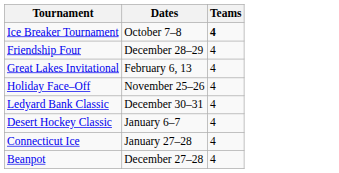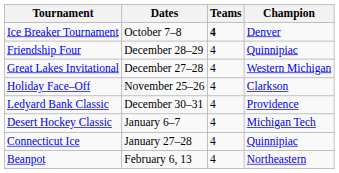 <table class="wikitable">
 <tr>
 <th>Tournament</th>
 <th>Dates</th>
 <th>Teams</th>
+<th>Champion</th>
 </tr>
 <tr>
 <td><a href='#'>Ice Breaker Tournament</a></td>
 <td>October 7–8</td>
 <td><strong>4</strong></td>
+<td><a href='#'>Denver</a></td>
 </tr>
 <tr>
 <td><a href='#'>Friendship Four</a></td>
 <td>December 28–29</td>
 <td>4</td>
+<td><a href='#'>Quinnipiac</a></td>
 </tr>
 <tr>
 <td><a href='#'>Great Lakes Invitational</a></td>
-<td>February 6, 13</td>
+<td>December 27–28</td>
 <td>4</td>
+<td><a href='#'>Western Michigan</a></td>
 </tr>
 <tr>
 <td><a href='#'>Holiday Face–Off</a></td>
 <td>November 25–26</td>
 <td>4</td>
+<td><a href='#'>Clarkson</a></td>
 </tr>
 <tr>
 <td><a href='#'>Ledyard Bank Classic</a></td>
 <td>December 30–31</td>
 <td>4</td>
+<td><a href='#'>Providence</a></td>
 </tr>
 <tr>
 <td><a href='#'>Desert Hockey Classic</a></td>
 <td>January 6–7</td>
 <td>4</td>
+<td><a href='#'>Michigan Tech</a></td>
 </tr>
 <tr>
 <td><a href='#'>Connecticut Ice</a></td>
 <td>January 27–28</td>
 <td>4</td>
+<td><a href='#'>Quinnipiac</a></td>
 </tr>
 <tr>
 <td><a href='#'>Beanpot</a></td>
-<td>December 27–28</td>
+<td>February 6, 13</td>
 <td>4</td>
+<td><a href='#'>Northeastern</a></td>
 </tr>
 </table>
